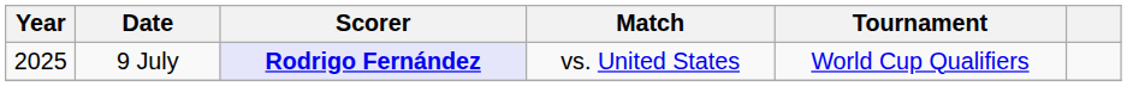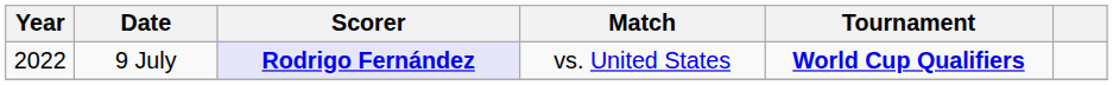 <table class="wikitable" style="text-align: center;">
 <tr>
 <th width=40>Year</th>
 <th width=90>Date</th>
 <th width=200>Scorer</th>
 <th width=160>Match</th>
 <th width=190>Tournament</th>
 <th width=30></th>
 </tr>
 <tr>
-<td>2025</td>
+<td>2022</td>
 <td>9 July</td>
 <td style="background: lavender;"><strong><a href='#'>Rodrigo Fernández</a></strong></td>
 <td>vs. <a href='#'>United States</a></td>
-<td><a href='#'>World Cup Qualifiers</a></td>
+<td><strong><a href='#'>World Cup Qualifiers</a></strong></td>
 <td></td>
 </tr>
 <tr>
 </tr>
 </table>
